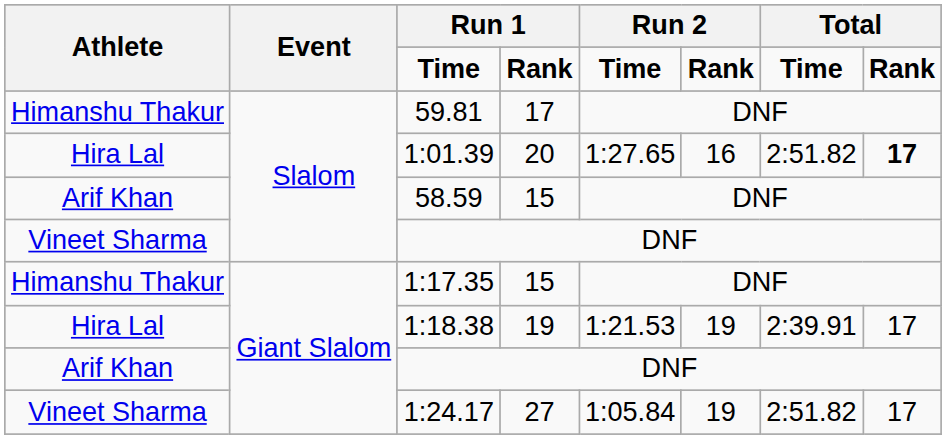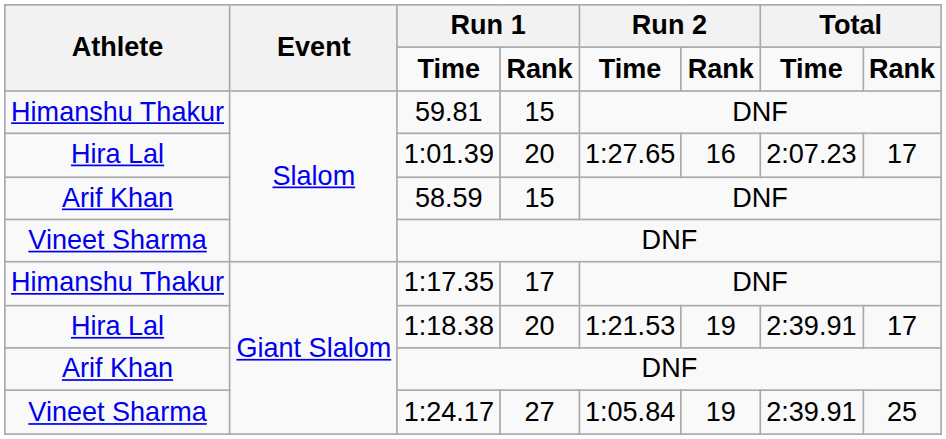 <table class="wikitable" style="text-align:center">
 <tr>
 <th rowspan="2">Athlete</th>
 <th rowspan="2">Event</th>
 <th colspan="2">Run 1</th>
 <th colspan="2">Run 2</th>
 <th colspan="2">Total</th>
 </tr>
 <tr>
 <td><strong>Time</strong></td>
 <td><strong>Rank</strong></td>
 <td><strong>Time</strong></td>
 <td><strong>Rank</strong></td>
 <td><strong>Time</strong></td>
 <td><strong>Rank</strong></td>
 </tr>
 <tr>
 <td><a href='#'>Himanshu Thakur</a></td>
 <td rowspan="4"><a href='#'>Slalom</a></td>
 <td>59.81</td>
-<td>17</td>
+<td>15</td>
 <td colspan="4">DNF</td>
 </tr>
 <tr>
 <td><a href='#'>Hira Lal</a></td>
 <td>1:01.39</td>
 <td>20</td>
 <td>1:27.65</td>
 <td>16</td>
-<td>2:51.82</td>
-<td><strong>17</strong></td>
+<td>2:07.23</td>
+<td>17</td>
 </tr>
 <tr>
 <td><a href='#'>Arif Khan</a></td>
 <td>58.59</td>
 <td>15</td>
 <td colspan="4">DNF</td>
 </tr>
 <tr>
 <td><a href='#'>Vineet Sharma</a></td>
 <td colspan="6">DNF</td>
 </tr>
 <tr>
 <td><a href='#'>Himanshu Thakur</a></td>
 <td rowspan="4"><a href='#'>Giant Slalom</a></td>
 <td>1:17.35</td>
-<td>15</td>
+<td>17</td>
 <td colspan="4">DNF</td>
 </tr>
 <tr>
 <td><a href='#'>Hira Lal</a></td>
 <td>1:18.38</td>
-<td>19</td>
+<td>20</td>
 <td>1:21.53</td>
 <td>19</td>
 <td>2:39.91</td>
 <td>17</td>
 </tr>
 <tr>
 <td><a href='#'>Arif Khan</a></td>
 <td colspan="6">DNF</td>
 </tr>
 <tr>
 <td><a href='#'>Vineet Sharma</a></td>
 <td>1:24.17</td>
 <td>27</td>
 <td>1:05.84</td>
 <td>19</td>
-<td>2:51.82</td>
-<td>17</td>
+<td>2:39.91</td>
+<td>25</td>
 </tr>
 </table>
